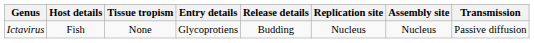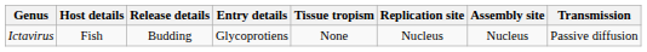 <table class="wikitable sortable" style="text-align:center">
 <tr>
 <th>Genus</th>
 <th>Host details</th>
+<th>Release details</th>
+<th>Entry details</th>
 <th>Tissue tropism</th>
-<th>Entry details</th>
-<th>Release details</th>
 <th>Replication site</th>
 <th>Assembly site</th>
 <th>Transmission</th>
 </tr>
 <tr>
 <td><em>Ictavirus</em></td>
 <td>Fish</td>
+<td>Budding</td>
+<td>Glycoprotiens</td>
 <td>None</td>
-<td>Glycoprotiens</td>
-<td>Budding</td>
 <td>Nucleus</td>
 <td>Nucleus</td>
 <td>Passive diffusion</td>
 </tr>
 </table>
